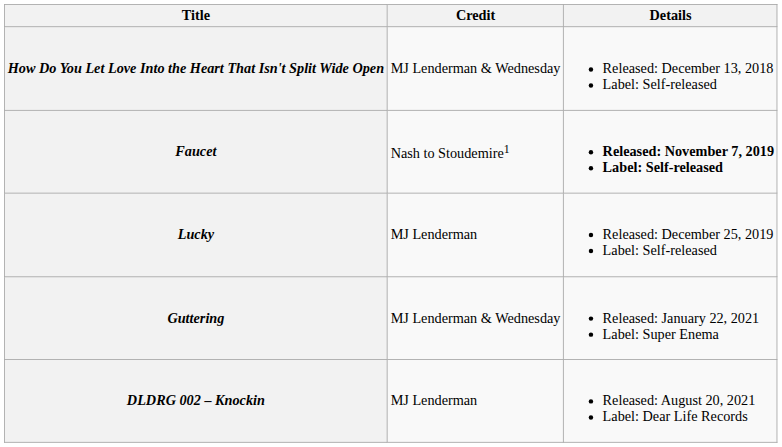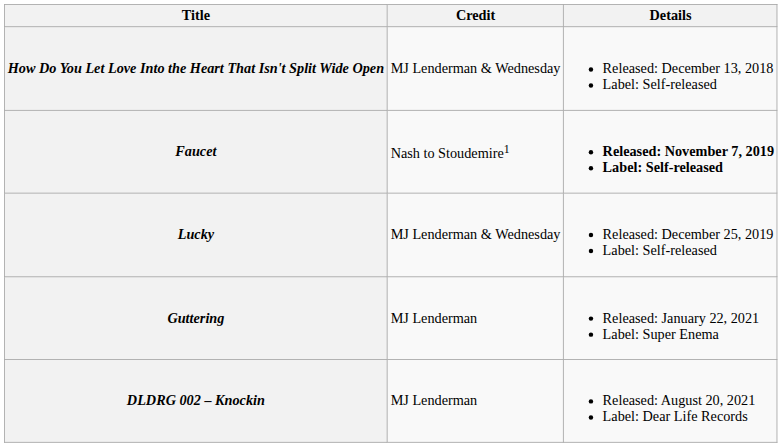 <table class="wikitable plainrowheaders">
 <tr>
 <th scope="col">Title</th>
 <th scope="col">Credit</th>
 <th scope="col">Details</th>
 </tr>
 <tr>
 <th scope="row"><em>How Do You Let Love Into the Heart That Isn't Split Wide Open</em></th>
 <td>MJ Lenderman & Wednesday</td>
 <td><br><ul><li>Released: December 13, 2018</li><li>Label: Self-released</li></ul></td>
 </tr>
 <tr>
 <th scope="row"><em>Faucet</em></th>
 <td>Nash to Stoudemire<sup>1</sup></td>
 <td><strong><br><ul><li>Released: November 7, 2019</li><li>Label: Self-released</li></ul></strong></td>
 </tr>
 <tr>
 <th scope="row"><em>Lucky</em></th>
-<td>MJ Lenderman</td>
+<td>MJ Lenderman & Wednesday</td>
 <td><br><ul><li>Released: December 25, 2019</li><li>Label: Self-released</li></ul></td>
 </tr>
 <tr>
 <th scope="row"><em>Guttering</em></th>
-<td>MJ Lenderman & Wednesday</td>
+<td>MJ Lenderman</td>
 <td><br><ul><li>Released: January 22, 2021</li><li>Label: Super Enema</li></ul></td>
 </tr>
 <tr>
 <th scope="row"><em>DLDRG 002 – Knockin<strong></th>
 <td>MJ Lenderman</td>
 <td><br><ul><li>Released: August 20, 2021</li><li>Label: Dear Life Records</li></ul></td>
 </tr>
 </table>
